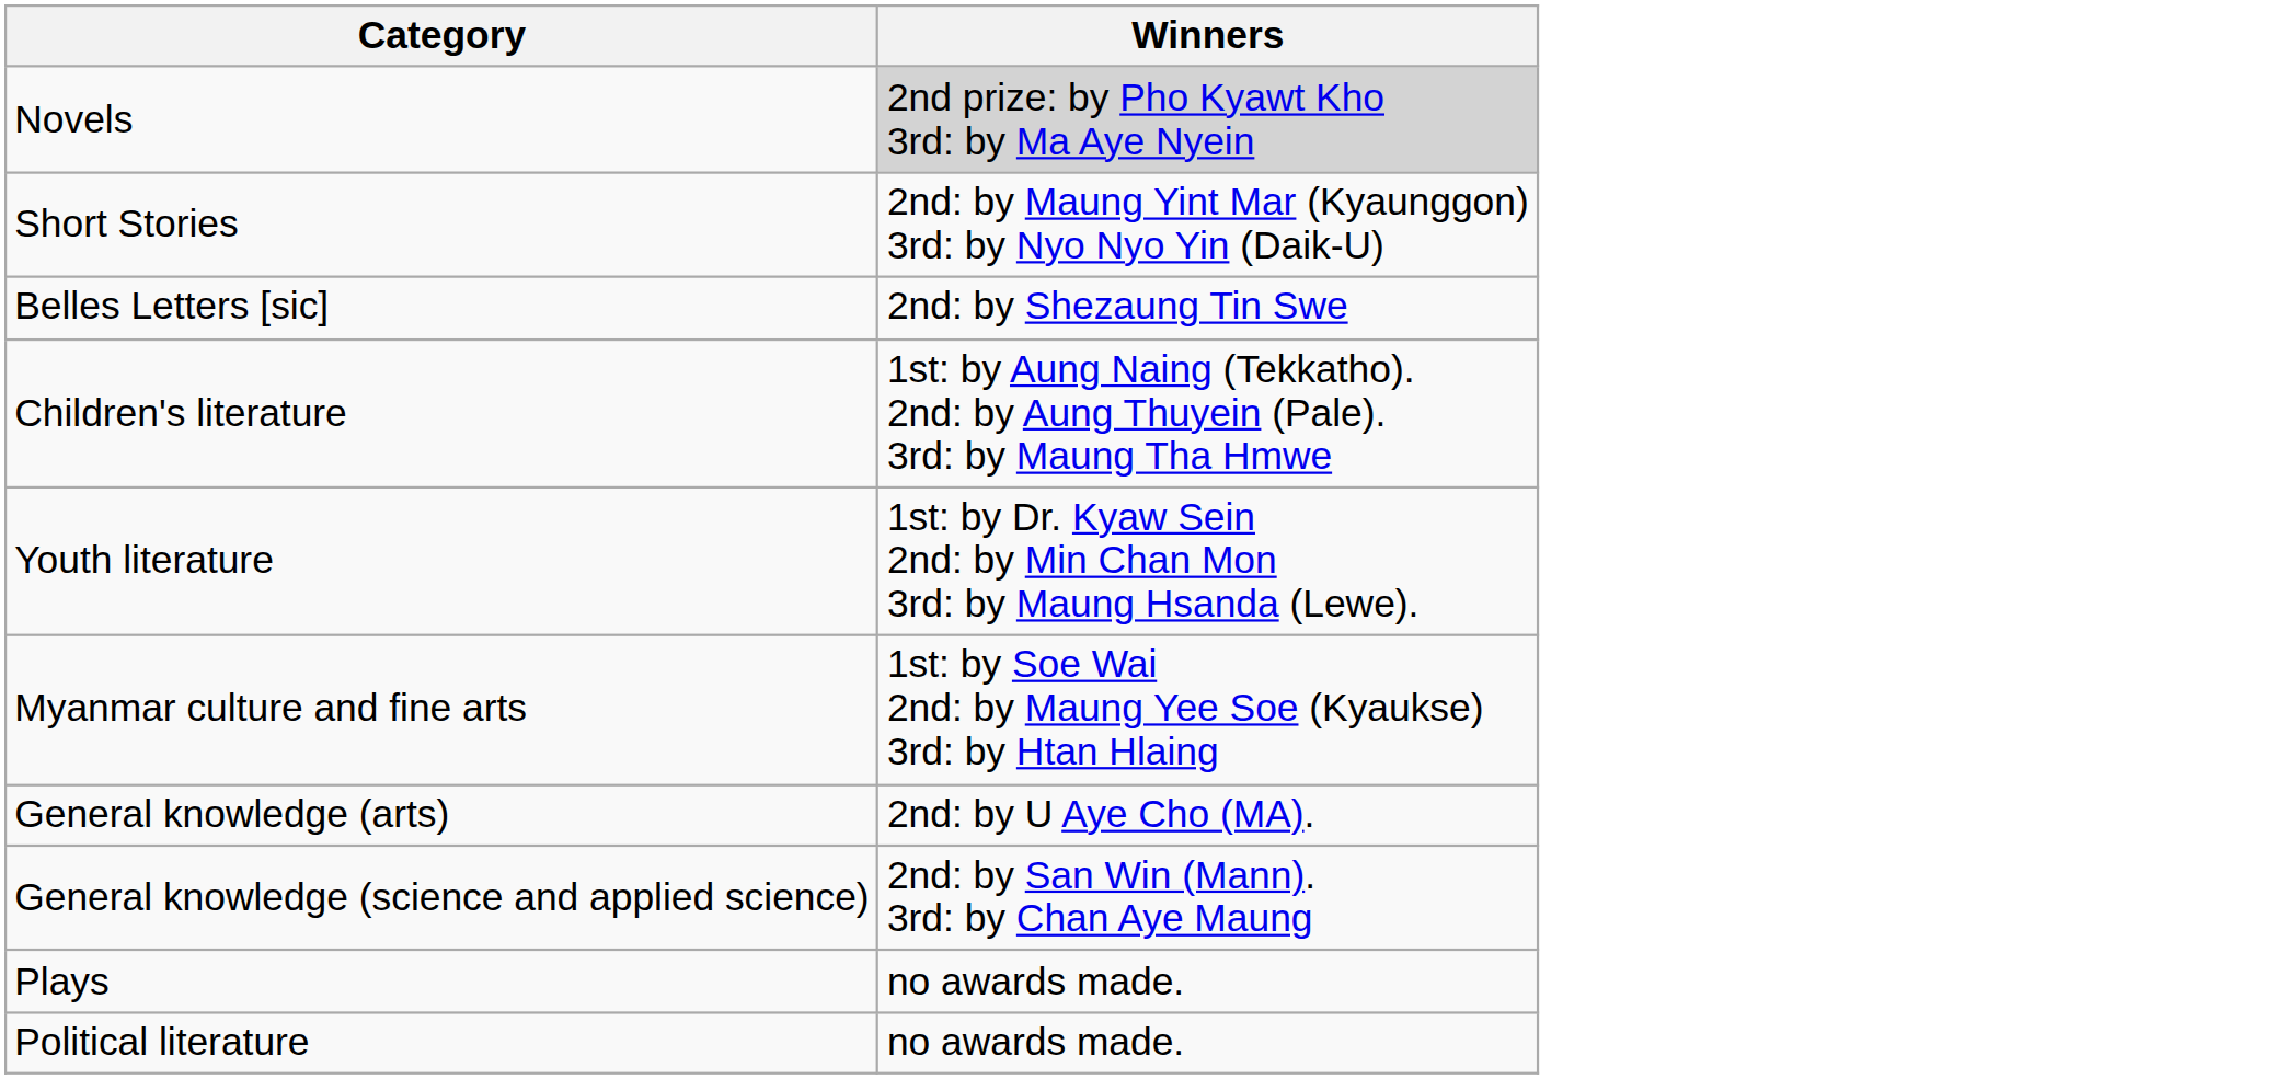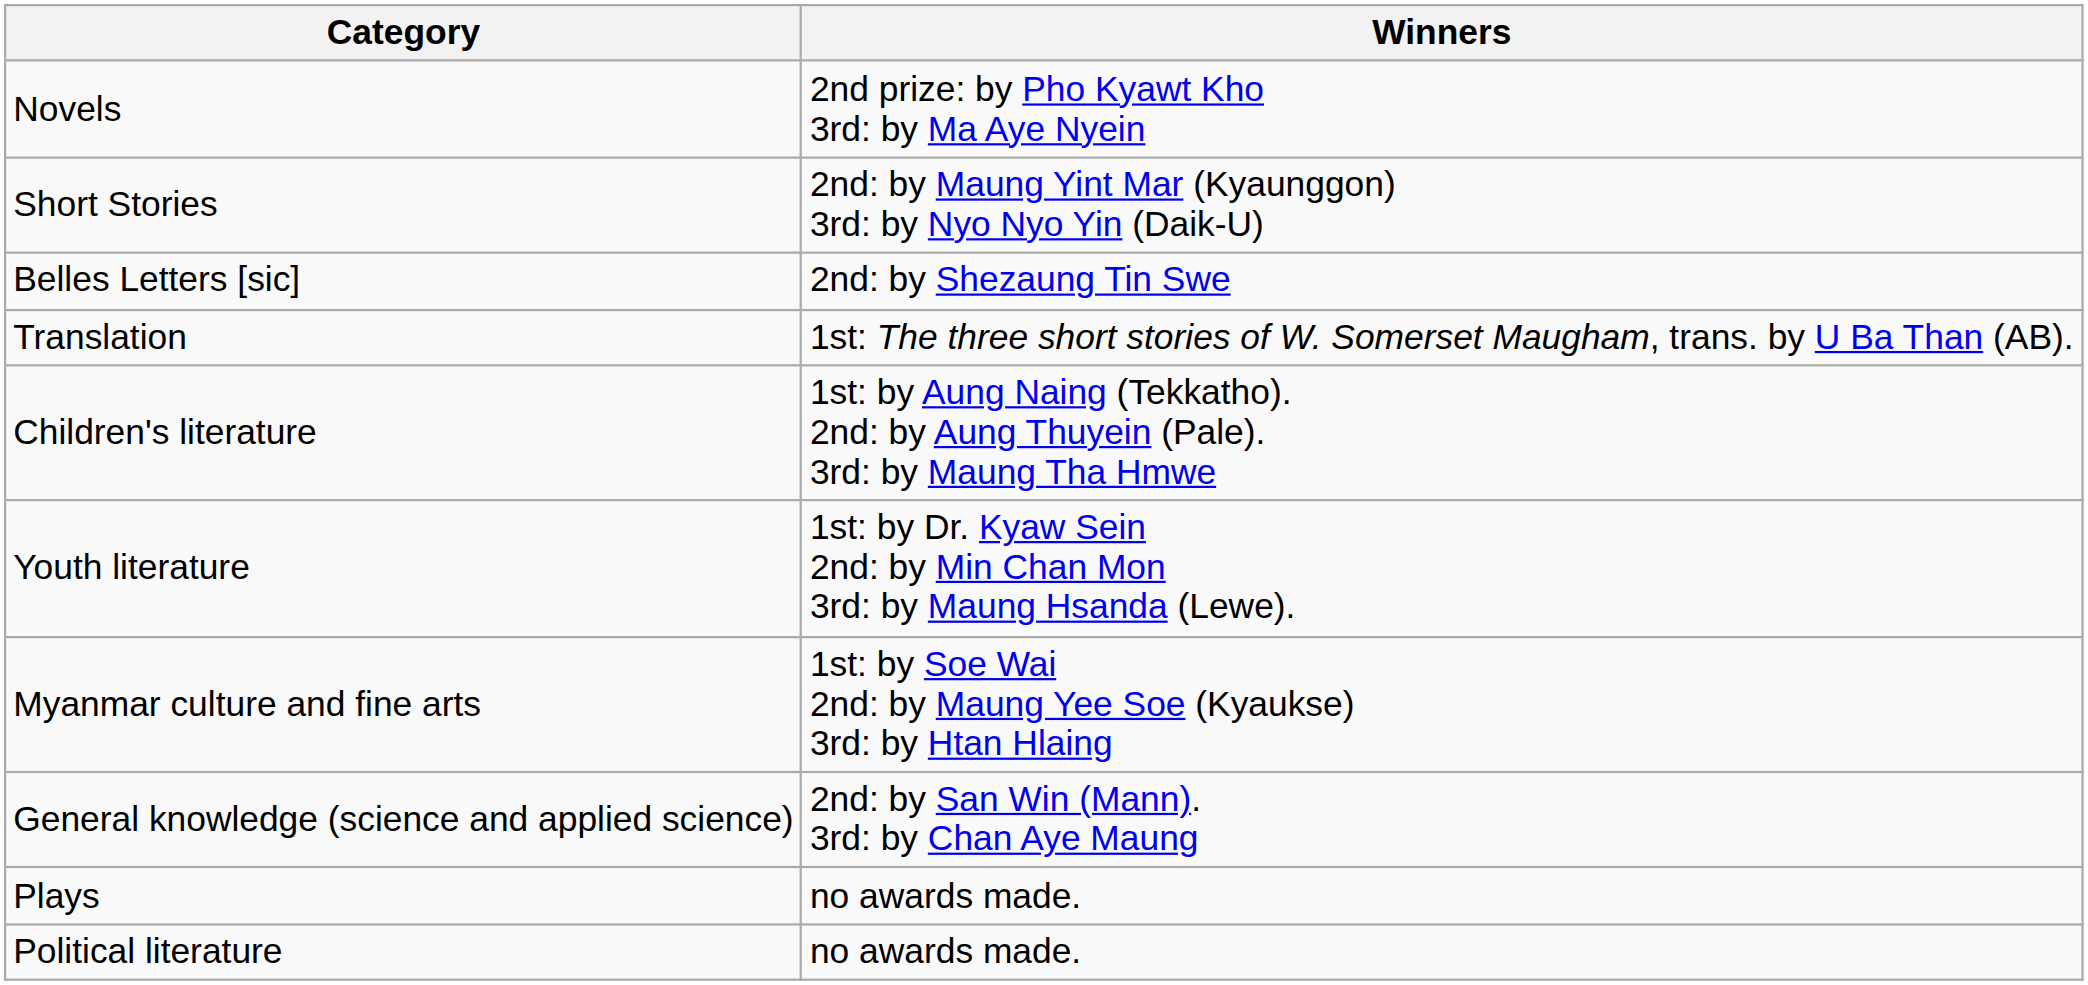 <table class=wikitable>
 <tr>
 <th>Category</th>
 <th>Winners</th>
 </tr>
 <tr>
 <td>Novels</td>
-<td style="background: lightgrey;">2nd prize: <em></em> by <a href='#'>Pho Kyawt Kho</a><br>3rd: <em></em> by <a href='#'>Ma Aye Nyein</a></td>
+<td>2nd prize: <em></em> by <a href='#'>Pho Kyawt Kho</a><br>3rd: <em></em> by <a href='#'>Ma Aye Nyein</a></td>
 </tr>
 <tr>
 <td>Short Stories</td>
 <td>2nd: <em></em> by <a href='#'>Maung Yint Mar</a> (Kyaunggon) <br>3rd: <em></em> by <a href='#'>Nyo Nyo Yin</a> (Daik-U)</td>
 </tr>
 <tr>
 <td>Belles Letters [sic]</td>
 <td>2nd: <em></em> by <a href='#'>Shezaung Tin Swe</a></td>
+</tr>
+<tr>
+<td>Translation</td>
+<td>1st: <em>The three short stories of W. Somerset Maugham</em>, trans. by <a href='#'>U Ba Than</a> (AB).</td>
 </tr>
 <tr>
 <td>Children's literature</td>
 <td>1st: <em></em> by <a href='#'>Aung Naing</a> (Tekkatho).  <br>2nd: <em></em> by <a href='#'>Aung Thuyein</a> (Pale).<br>3rd: <em></em> by <a href='#'>Maung Tha Hmwe</a></td>
 </tr>
 <tr>
 <td>Youth literature</td>
 <td>1st: <em></em> by Dr. <a href='#'>Kyaw Sein</a><br>2nd: <em></em> by <a href='#'>Min Chan Mon</a><br>3rd: <em></em> by <a href='#'>Maung Hsanda</a> (Lewe).</td>
 </tr>
 <tr>
 <td>Myanmar culture and fine arts</td>
 <td>1st: <em></em> by <a href='#'>Soe Wai</a><br>2nd: <em></em> by <a href='#'>Maung Yee Soe</a> (Kyaukse)<br>3rd: <em></em> by <a href='#'>Htan Hlaing</a></td>
 </tr>
 <tr>
-<td>General knowledge (arts)</td>
-<td>2nd: <em></em> by U <a href='#'>Aye Cho (MA)</a>.</td>
-</tr>
-<tr>
 <td>General knowledge (science and applied science)</td>
 <td>2nd: <em></em> by <a href='#'>San Win (Mann)</a>.<br>3rd: <em></em> by <a href='#'>Chan Aye Maung</a></td>
 </tr>
 <tr>
 <td>Plays</td>
 <td>no awards made.</td>
 </tr>
 <tr>
 <td>Political literature</td>
 <td>no awards made.</td>
 </tr>
 </table>
